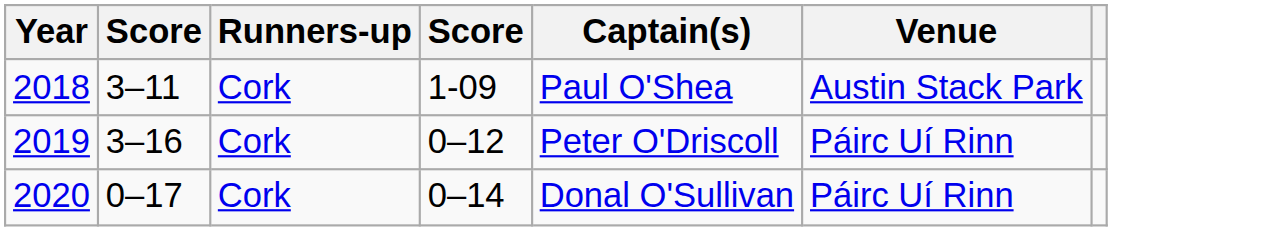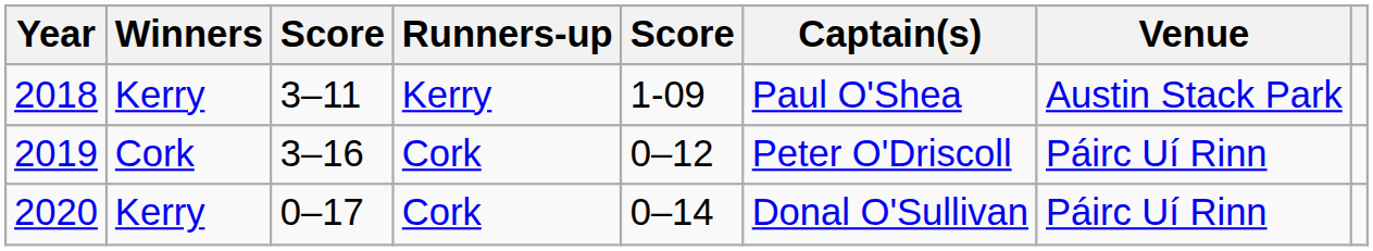 <table class="wikitable plainrowheaders sortable">
 <tr>
 <th scope="col">Year</th>
+<th scope="col">Winners</th>
 <th scope="col">Score</th>
 <th scope="col">Runners-up</th>
 <th scope="col">Score</th>
 <th scope="col">Captain(s)</th>
 <th scope="col">Venue</th>
 <th scope="col"></th>
 </tr>
 <tr>
 <td><a href='#'>2018</a></td>
+<td><a href='#'>Kerry</a></td>
 <td>3–11</td>
-<td><a href='#'>Cork</a></td>
+<td><a href='#'>Kerry</a></td>
 <td>1-09</td>
 <td><a href='#'>Paul O'Shea</a></td>
 <td><a href='#'>Austin Stack Park</a></td>
 <td></td>
 </tr>
 <tr>
 <td><a href='#'>2019</a></td>
+<td><a href='#'>Cork</a></td>
 <td>3–16</td>
 <td><a href='#'>Cork</a></td>
 <td>0–12</td>
 <td><a href='#'>Peter O'Driscoll</a></td>
 <td><a href='#'>Páirc Uí Rinn</a></td>
 <td></td>
 </tr>
 <tr>
 <td><a href='#'>2020</a></td>
+<td><a href='#'>Kerry</a></td>
 <td>0–17</td>
 <td><a href='#'>Cork</a></td>
 <td>0–14</td>
 <td><a href='#'>Donal O'Sullivan</a></td>
 <td><a href='#'>Páirc Uí Rinn</a></td>
 <td></td>
 </tr>
 </table>
